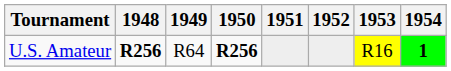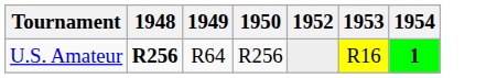 <table class="wikitable" style="font-size:95%;text-align:center;">
 <tr>
 <th>Tournament</th>
 <th>1948</th>
 <th>1949</th>
 <th>1950</th>
-<th>1951</th>
 <th>1952</th>
 <th>1953</th>
 <th>1954</th>
 </tr>
 <tr>
 <td align=left><a href='#'>U.S. Amateur</a></td>
 <td><strong>R256</strong></td>
 <td>R64</td>
-<td><strong>R256</strong></td>
-<td style="background:#eeeeee;"></td>
+<td>R256</td>
 <td style="background:#eeeeee;"></td>
 <td style="background:yellow;">R16</td>
 <td style="background:lime;"><strong>1</strong></td>
 </tr>
 </table>
